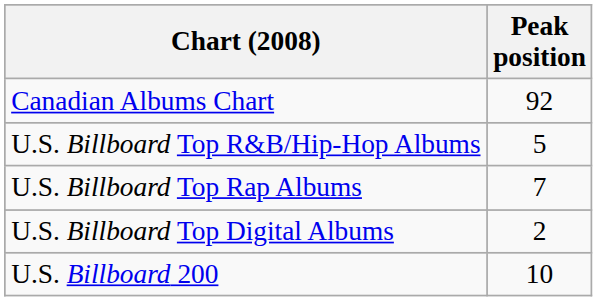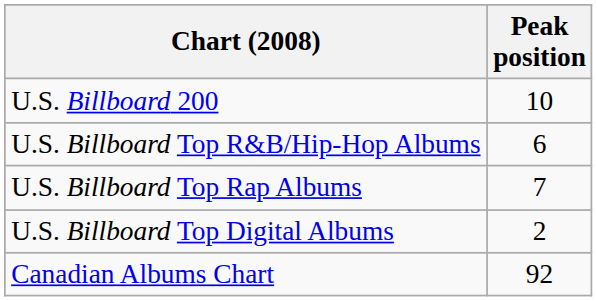 <table class="wikitable sortable">
 <tr>
 <th align="left">Chart (2008)</th>
 <th align="left">Peak<br>position</th>
 </tr>
 <tr>
-<td><a href='#'>Canadian Albums Chart</a></td>
-<td style="text-align:center;">92</td>
+<td>U.S. <a href='#'><em>Billboard</em> 200</a></td>
+<td style="text-align:center;">10</td>
 </tr>
 <tr>
 <td>U.S. <em>Billboard</em> <a href='#'>Top R&B/Hip-Hop Albums</a></td>
-<td style="text-align:center;">5</td>
+<td style="text-align:center;">6</td>
 </tr>
 <tr>
 <td>U.S. <em>Billboard</em> <a href='#'>Top Rap Albums</a></td>
 <td style="text-align:center;">7</td>
 </tr>
 <tr>
 <td>U.S. <em>Billboard</em> <a href='#'>Top Digital Albums</a></td>
 <td style="text-align:center;">2</td>
 </tr>
 <tr>
-<td>U.S. <a href='#'><em>Billboard</em> 200</a></td>
-<td style="text-align:center;">10</td>
+<td><a href='#'>Canadian Albums Chart</a></td>
+<td style="text-align:center;">92</td>
 </tr>
 </table>
